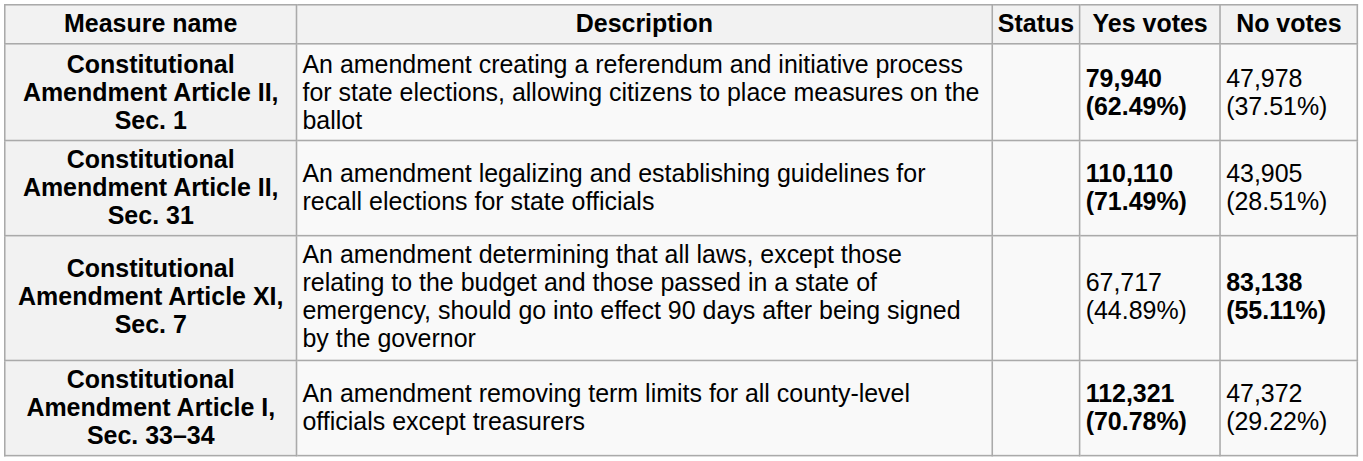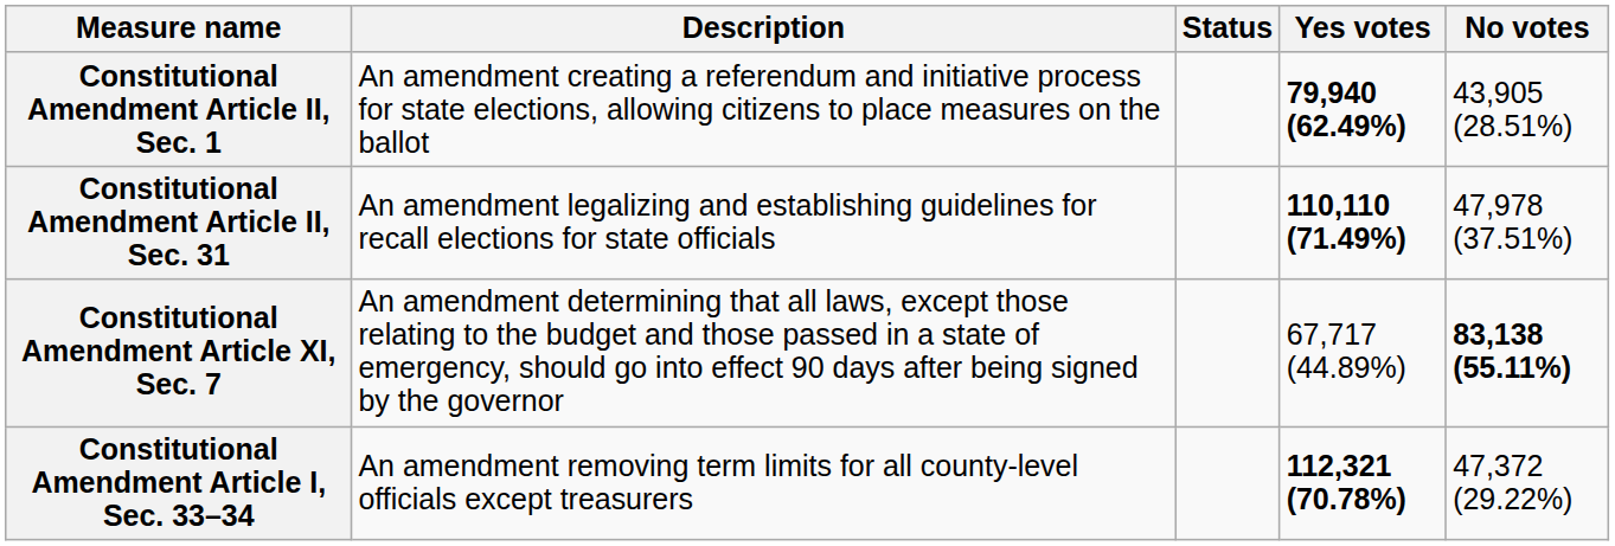 <table class="wikitable sortable plainrowheaders">
 <tr>
 <th scope=col>Measure name</th>
 <th scope=col class=unsortable>Description</th>
 <th scope=col>Status</th>
 <th scope=col>Yes votes</th>
 <th scope=col>No votes</th>
 </tr>
 <tr>
 <th scope=row>Constitutional Amendment Article II, Sec. 1</th>
 <td>An amendment creating a referendum and initiative process for state elections, allowing citizens to place measures on the ballot</td>
 <td></td>
 <td><strong>79,940 (62.49%)</strong></td>
-<td>47,978 (37.51%)</td>
+<td>43,905 (28.51%)</td>
 </tr>
 <tr>
 <th scope=row>Constitutional Amendment Article II, Sec. 31</th>
 <td>An amendment legalizing and establishing guidelines for recall elections for state officials</td>
 <td></td>
 <td><strong>110,110 (71.49%)</strong></td>
-<td>43,905 (28.51%)</td>
+<td>47,978 (37.51%)</td>
 </tr>
 <tr>
 <th scope=row>Constitutional Amendment Article XI, Sec. 7</th>
 <td>An amendment determining that all laws, except those relating to the budget and those passed in a state of emergency, should go into effect 90 days after being signed by the governor</td>
 <td></td>
 <td>67,717 (44.89%)</td>
 <td><strong>83,138 (55.11%)</strong></td>
 </tr>
 <tr>
 <th scope=row>Constitutional Amendment Article I, Sec. 33–34</th>
 <td>An amendment removing term limits for all county-level officials except treasurers</td>
 <td></td>
 <td><strong>112,321 (70.78%)</strong></td>
 <td>47,372 (29.22%)</td>
 </tr>
 </table>
